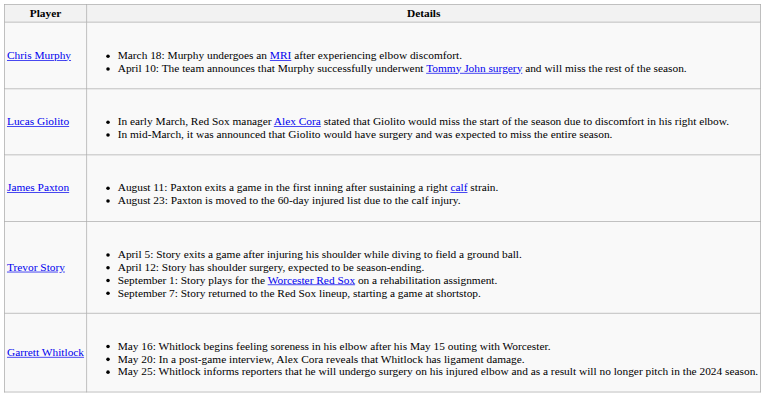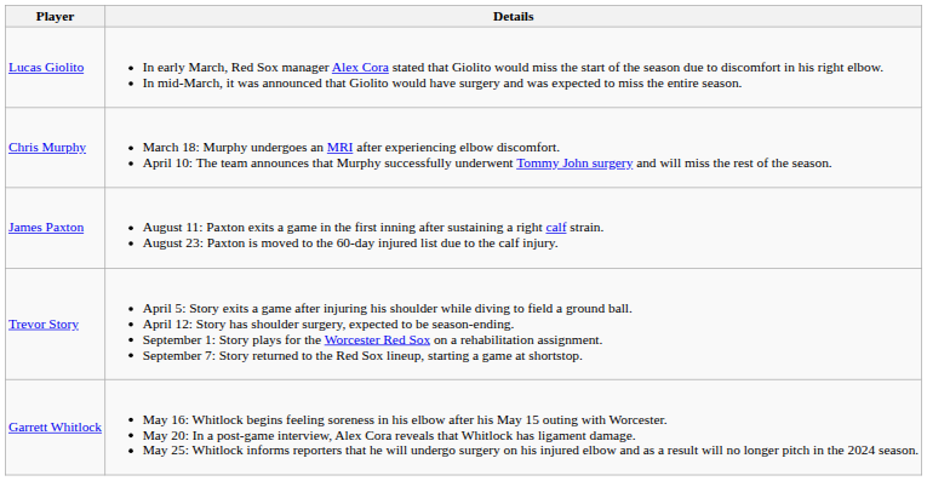 <table class="wikitable">
 <tr>
 <th>Player</th>
 <th>Details</th>
 </tr>
 <tr>
+<td><a href='#'>Lucas Giolito</a></td>
+<td><br><ul><li>In early March, Red Sox manager <a href='#'>Alex Cora</a> stated that Giolito would miss the start of the season due to discomfort in his right elbow.</li><li>In mid-March, it was announced that Giolito would have surgery and was expected to miss the entire season.</li></ul></td>
+</tr>
+<tr>
 <td><a href='#'>Chris Murphy</a></td>
 <td><br><ul><li>March 18: Murphy undergoes an <a href='#'>MRI</a> after experiencing elbow discomfort.</li><li>April 10: The team announces that Murphy successfully underwent <a href='#'>Tommy John surgery</a> and will miss the rest of the season.</li></ul></td>
-</tr>
-<tr>
-<td><a href='#'>Lucas Giolito</a></td>
-<td><br><ul><li>In early March, Red Sox manager <a href='#'>Alex Cora</a> stated that Giolito would miss the start of the season due to discomfort in his right elbow.</li><li>In mid-March, it was announced that Giolito would have surgery and was expected to miss the entire season.</li></ul></td>
 </tr>
 <tr>
 <td><a href='#'>James Paxton</a></td>
 <td><br><ul><li>August 11: Paxton exits a game in the first inning after sustaining a right <a href='#'>calf</a> strain.</li><li>August 23: Paxton is moved to the 60-day injured list due to the calf injury.</li></ul></td>
 </tr>
 <tr>
 <td><a href='#'>Trevor Story</a></td>
 <td><br><ul><li>April 5: Story exits a game after injuring his shoulder while diving to field a ground ball.</li><li>April 12: Story has shoulder surgery, expected to be season-ending.</li><li>September 1: Story plays for the <a href='#'>Worcester Red Sox</a> on a rehabilitation assignment.</li><li>September 7: Story returned to the Red Sox lineup, starting a game at shortstop.</li></ul></td>
 </tr>
 <tr>
 <td><a href='#'>Garrett Whitlock</a></td>
 <td><br><ul><li>May 16: Whitlock begins feeling soreness in his elbow after his May 15 outing with Worcester.</li><li>May 20: In a post-game interview, Alex Cora reveals that Whitlock has ligament damage.</li><li>May 25: Whitlock informs reporters that he will undergo surgery on his injured elbow and as a result will no longer pitch in the 2024 season.</li></ul></td>
 </tr>
 </table>
